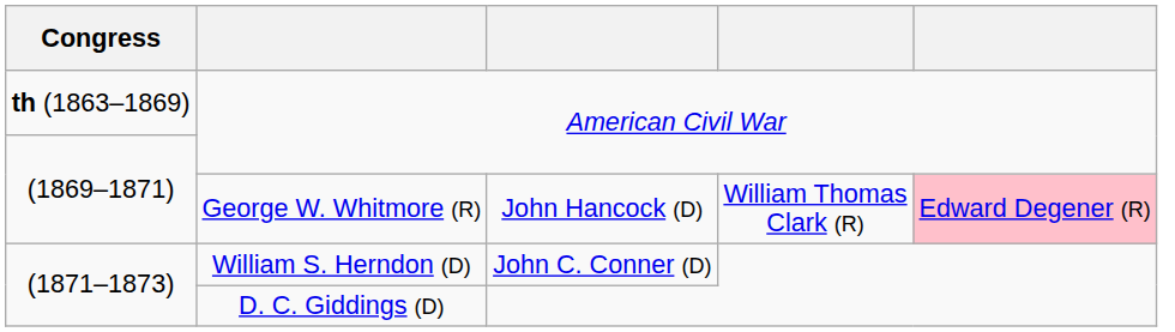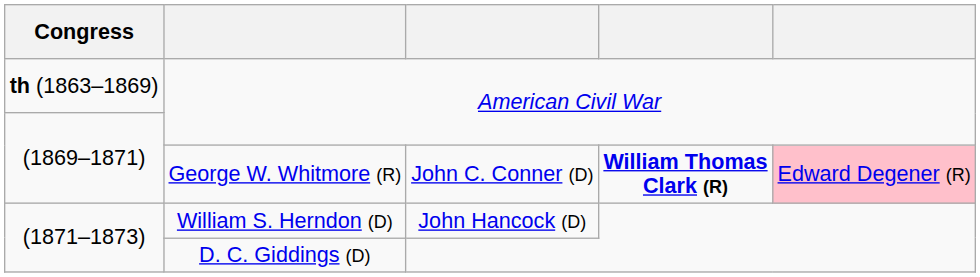 <table class=wikitable style="text-align:center">
 <tr style="height:2.5em">
 <th>Congress</th>
 <th></th>
 <th></th>
 <th></th>
 <th></th>
 </tr>
 <tr style="height:2.5em">
 <td><strong>th</strong> (1863–1869)</td>
 <td rowspan=2 colspan=4><em><a href='#'>American Civil War</a></em></td>
 </tr>
 <tr style="height:1.5em">
 <td rowspan=2><strong></strong> (1869–1871)</td>
 </tr>
 <tr style="height:1.5em">
 <td><a href='#'>George W. Whitmore</a> <small>(R)</small></td>
-<td><a href='#'>John Hancock</a> <small>(D)</small></td>
-<td><a href='#'>William Thomas<br>Clark</a> <small>(R)</small></td>
+<td><a href='#'>John C. Conner</a> <small>(D)</small></td>
+<td><strong><a href='#'>William Thomas<br>Clark</a> <small>(R)</small></strong></td>
 <td style="background: pink;"><a href='#'>Edward Degener</a> <small>(R)</small></td>
 </tr>
 <tr style="height:1.5em">
 <td rowspan=2><strong></strong> (1871–1873)</td>
 <td><a href='#'>William S. Herndon</a> <small>(D)</small></td>
-<td><a href='#'>John C. Conner</a> <small>(D)</small></td>
+<td><a href='#'>John Hancock</a> <small>(D)</small></td>
 </tr>
 <tr style="height:1.5em">
 <td><a href='#'>D. C. Giddings</a> <small>(D)</small></td>
 </tr>
 </table>
